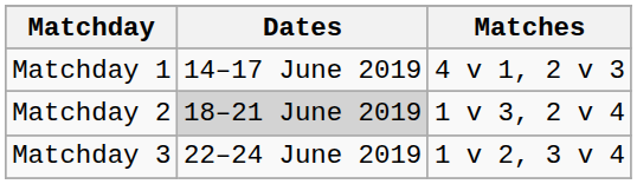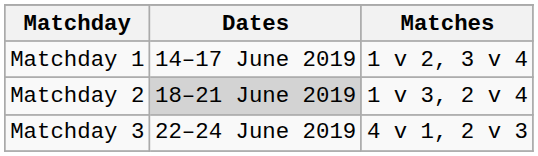 <table class="wikitable" style="text-align:center">
 <tr>
 </tr>
 <tr>
 <th>Matchday</th>
 <th>Dates</th>
 <th>Matches</th>
 </tr>
 <tr>
 <td>Matchday 1</td>
 <td>14–17 June 2019</td>
-<td>4 v 1, 2 v 3</td>
+<td>1 v 2, 3 v 4</td>
 </tr>
 <tr>
 <td>Matchday 2</td>
 <td style="background: lightgrey;">18–21 June 2019</td>
 <td>1 v 3, 2 v 4</td>
 </tr>
 <tr>
 <td>Matchday 3</td>
 <td>22–24 June 2019</td>
-<td>1 v 2, 3 v 4</td>
+<td>4 v 1, 2 v 3</td>
 </tr>
 </table>
